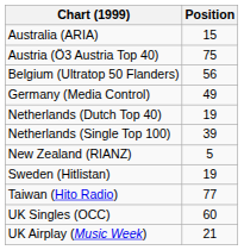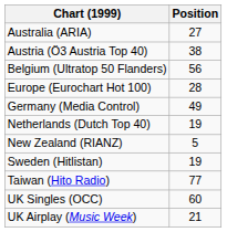 <table class="wikitable sortable">
 <tr>
 <th>Chart (1999)</th>
 <th>Position</th>
 </tr>
 <tr>
 <td>Australia (ARIA)</td>
-<td align="center">15</td>
+<td align="center">27</td>
 </tr>
 <tr>
 <td>Austria (Ö3 Austria Top 40)</td>
-<td align="center">75</td>
+<td align="center">38</td>
 </tr>
 <tr>
 <td>Belgium (Ultratop 50 Flanders)</td>
 <td align="center">56</td>
+</tr>
+<tr>
+<td>Europe (Eurochart Hot 100)</td>
+<td align="center">28</td>
 </tr>
 <tr>
 <td>Germany (Media Control)</td>
 <td align="center">49</td>
 </tr>
 <tr>
 <td>Netherlands (Dutch Top 40)</td>
 <td align="center">19</td>
-</tr>
-<tr>
-<td>Netherlands (Single Top 100)</td>
-<td align="center">39</td>
 </tr>
 <tr>
 <td>New Zealand (RIANZ)</td>
 <td align="center">5</td>
 </tr>
 <tr>
 <td>Sweden (Hitlistan)</td>
 <td align="center">19</td>
 </tr>
 <tr>
 <td>Taiwan (<a href='#'>Hito Radio</a>)</td>
 <td style="text-align:center;">77</td>
 </tr>
 <tr>
 <td>UK Singles (OCC)</td>
 <td align="center">60</td>
 </tr>
 <tr>
 <td>UK Airplay (<em><a href='#'>Music Week</a></em>)</td>
 <td align="center">21</td>
 </tr>
 </table>
